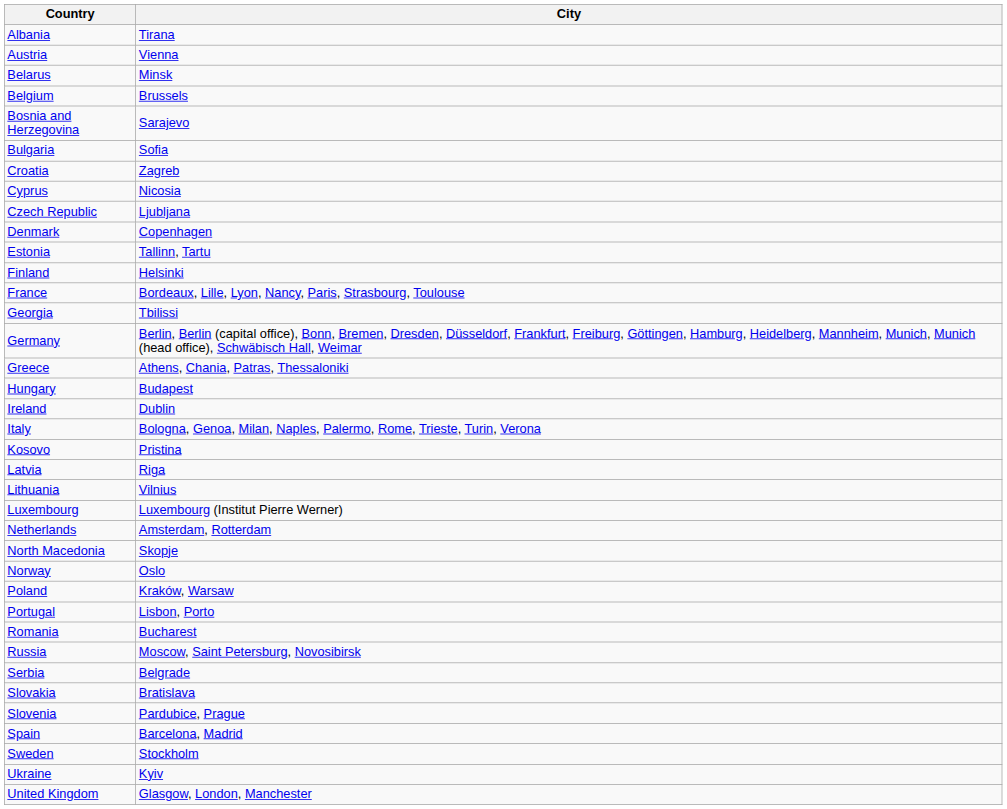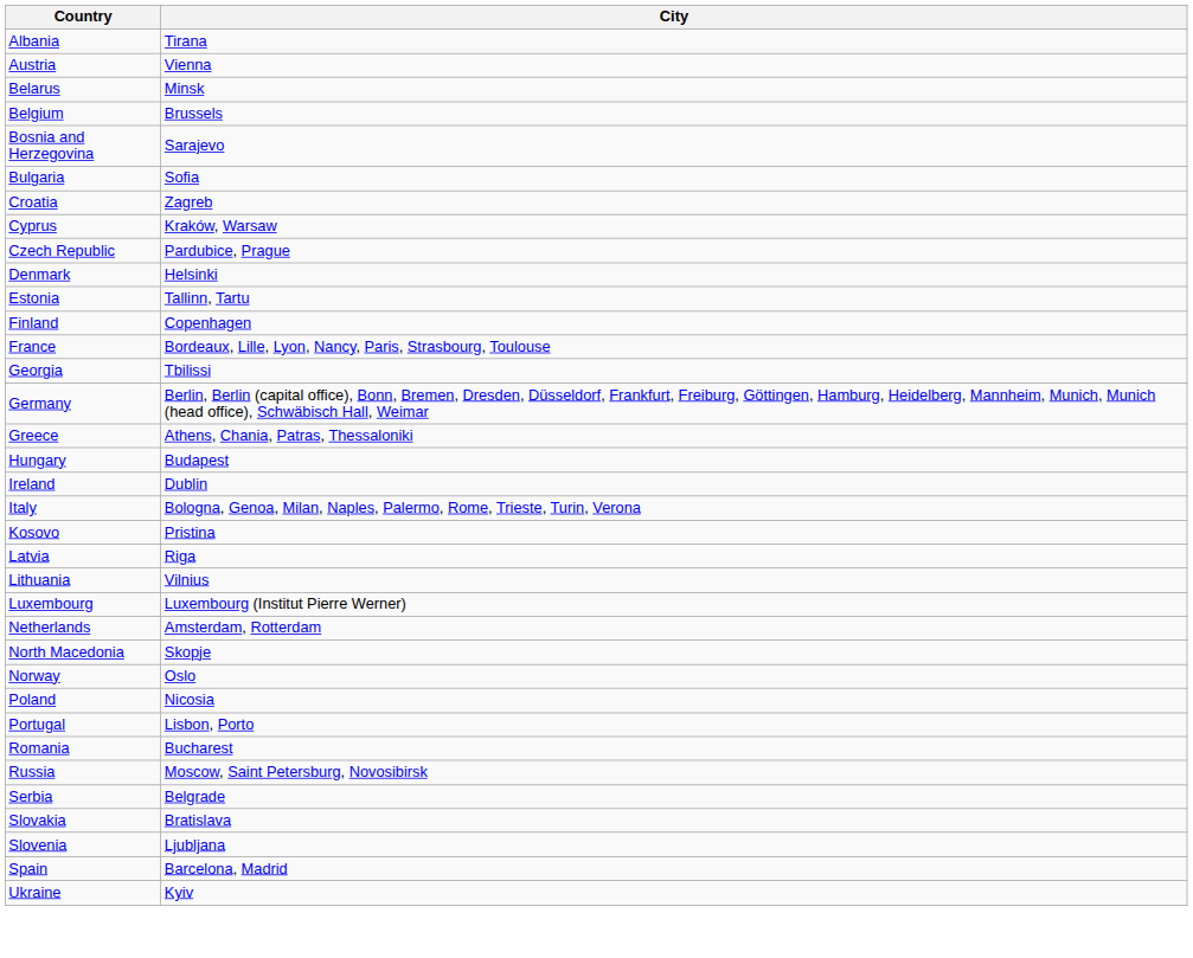 <table class="wikitable">
 <tr>
 <th>Country</th>
 <th>City</th>
 </tr>
 <tr>
 <td><a href='#'>Albania</a></td>
 <td><a href='#'>Tirana</a></td>
 </tr>
 <tr>
 <td><a href='#'>Austria</a></td>
 <td><a href='#'>Vienna</a></td>
 </tr>
 <tr>
 <td><a href='#'>Belarus</a></td>
 <td><a href='#'>Minsk</a></td>
 </tr>
 <tr>
 <td><a href='#'>Belgium</a></td>
 <td><a href='#'>Brussels</a></td>
 </tr>
 <tr>
 <td><a href='#'>Bosnia and Herzegovina</a></td>
 <td><a href='#'>Sarajevo</a></td>
 </tr>
 <tr>
 <td><a href='#'>Bulgaria</a></td>
 <td><a href='#'>Sofia</a></td>
 </tr>
 <tr>
 <td><a href='#'>Croatia</a></td>
 <td><a href='#'>Zagreb</a></td>
 </tr>
 <tr>
 <td><a href='#'>Cyprus</a></td>
-<td><a href='#'>Nicosia</a></td>
+<td><a href='#'>Kraków</a>, <a href='#'>Warsaw</a></td>
 </tr>
 <tr>
 <td><a href='#'>Czech Republic</a></td>
-<td><a href='#'>Ljubljana</a></td>
+<td><a href='#'>Pardubice</a>, <a href='#'>Prague</a></td>
 </tr>
 <tr>
 <td><a href='#'>Denmark</a></td>
-<td><a href='#'>Copenhagen</a></td>
+<td><a href='#'>Helsinki</a></td>
 </tr>
 <tr>
 <td><a href='#'>Estonia</a></td>
 <td><a href='#'>Tallinn</a>, <a href='#'>Tartu</a></td>
 </tr>
 <tr>
 <td><a href='#'>Finland</a></td>
-<td><a href='#'>Helsinki</a></td>
+<td><a href='#'>Copenhagen</a></td>
 </tr>
 <tr>
 <td><a href='#'>France</a></td>
 <td><a href='#'>Bordeaux</a>, <a href='#'>Lille</a>, <a href='#'>Lyon</a>, <a href='#'>Nancy</a>, <a href='#'>Paris</a>, <a href='#'>Strasbourg</a>, <a href='#'>Toulouse</a></td>
 </tr>
 <tr>
 <td><a href='#'>Georgia</a></td>
 <td><a href='#'>Tbilissi</a></td>
 </tr>
 <tr>
 <td><a href='#'>Germany</a></td>
 <td><a href='#'>Berlin</a>, <a href='#'>Berlin</a> (capital office), <a href='#'>Bonn</a>, <a href='#'>Bremen</a>, <a href='#'>Dresden</a>, <a href='#'>Düsseldorf</a>, <a href='#'>Frankfurt</a>, <a href='#'>Freiburg</a>, <a href='#'>Göttingen</a>, <a href='#'>Hamburg</a>, <a href='#'>Heidelberg</a>, <a href='#'>Mannheim</a>, <a href='#'>Munich</a>, <a href='#'>Munich</a> (head office), <a href='#'>Schwäbisch Hall</a>, <a href='#'>Weimar</a></td>
 </tr>
 <tr>
 <td><a href='#'>Greece</a></td>
 <td><a href='#'>Athens</a>, <a href='#'>Chania</a>, <a href='#'>Patras</a>, <a href='#'>Thessaloniki</a></td>
 </tr>
 <tr>
 <td><a href='#'>Hungary</a></td>
 <td><a href='#'>Budapest</a></td>
 </tr>
 <tr>
 <td><a href='#'>Ireland</a></td>
 <td><a href='#'>Dublin</a></td>
 </tr>
 <tr>
 <td><a href='#'>Italy</a></td>
 <td><a href='#'>Bologna</a>, <a href='#'>Genoa</a>, <a href='#'>Milan</a>, <a href='#'>Naples</a>, <a href='#'>Palermo</a>, <a href='#'>Rome</a>, <a href='#'>Trieste</a>, <a href='#'>Turin</a>, <a href='#'>Verona</a></td>
 </tr>
 <tr>
 <td><a href='#'>Kosovo</a></td>
 <td><a href='#'>Pristina</a></td>
 </tr>
 <tr>
 <td><a href='#'>Latvia</a></td>
 <td><a href='#'>Riga</a></td>
 </tr>
 <tr>
 <td><a href='#'>Lithuania</a></td>
 <td><a href='#'>Vilnius</a></td>
 </tr>
 <tr>
 <td><a href='#'>Luxembourg</a></td>
 <td><a href='#'>Luxembourg</a> (Institut Pierre Werner)</td>
 </tr>
 <tr>
 <td><a href='#'>Netherlands</a></td>
 <td><a href='#'>Amsterdam</a>, <a href='#'>Rotterdam</a></td>
 </tr>
 <tr>
 <td><a href='#'>North Macedonia</a></td>
 <td><a href='#'>Skopje</a></td>
 </tr>
 <tr>
 <td><a href='#'>Norway</a></td>
 <td><a href='#'>Oslo</a></td>
 </tr>
 <tr>
 <td><a href='#'>Poland</a></td>
-<td><a href='#'>Kraków</a>, <a href='#'>Warsaw</a></td>
+<td><a href='#'>Nicosia</a></td>
 </tr>
 <tr>
 <td><a href='#'>Portugal</a></td>
 <td><a href='#'>Lisbon</a>, <a href='#'>Porto</a></td>
 </tr>
 <tr>
 <td><a href='#'>Romania</a></td>
 <td><a href='#'>Bucharest</a></td>
 </tr>
 <tr>
 <td><a href='#'>Russia</a></td>
 <td><a href='#'>Moscow</a>, <a href='#'>Saint Petersburg</a>, <a href='#'>Novosibirsk</a></td>
 </tr>
 <tr>
 <td><a href='#'>Serbia</a></td>
 <td><a href='#'>Belgrade</a></td>
 </tr>
 <tr>
 <td><a href='#'>Slovakia</a></td>
 <td><a href='#'>Bratislava</a></td>
 </tr>
 <tr>
 <td><a href='#'>Slovenia</a></td>
-<td><a href='#'>Pardubice</a>, <a href='#'>Prague</a></td>
+<td><a href='#'>Ljubljana</a></td>
 </tr>
 <tr>
 <td><a href='#'>Spain</a></td>
 <td><a href='#'>Barcelona</a>, <a href='#'>Madrid</a></td>
 </tr>
 <tr>
-<td><a href='#'>Sweden</a></td>
-<td><a href='#'>Stockholm</a></td>
-</tr>
-<tr>
 <td><a href='#'>Ukraine</a></td>
 <td><a href='#'>Kyiv</a></td>
 </tr>
-<tr>
-<td><a href='#'>United Kingdom</a></td>
-<td><a href='#'>Glasgow</a>, <a href='#'>London</a>, <a href='#'>Manchester</a></td>
-</tr>
 </table>
